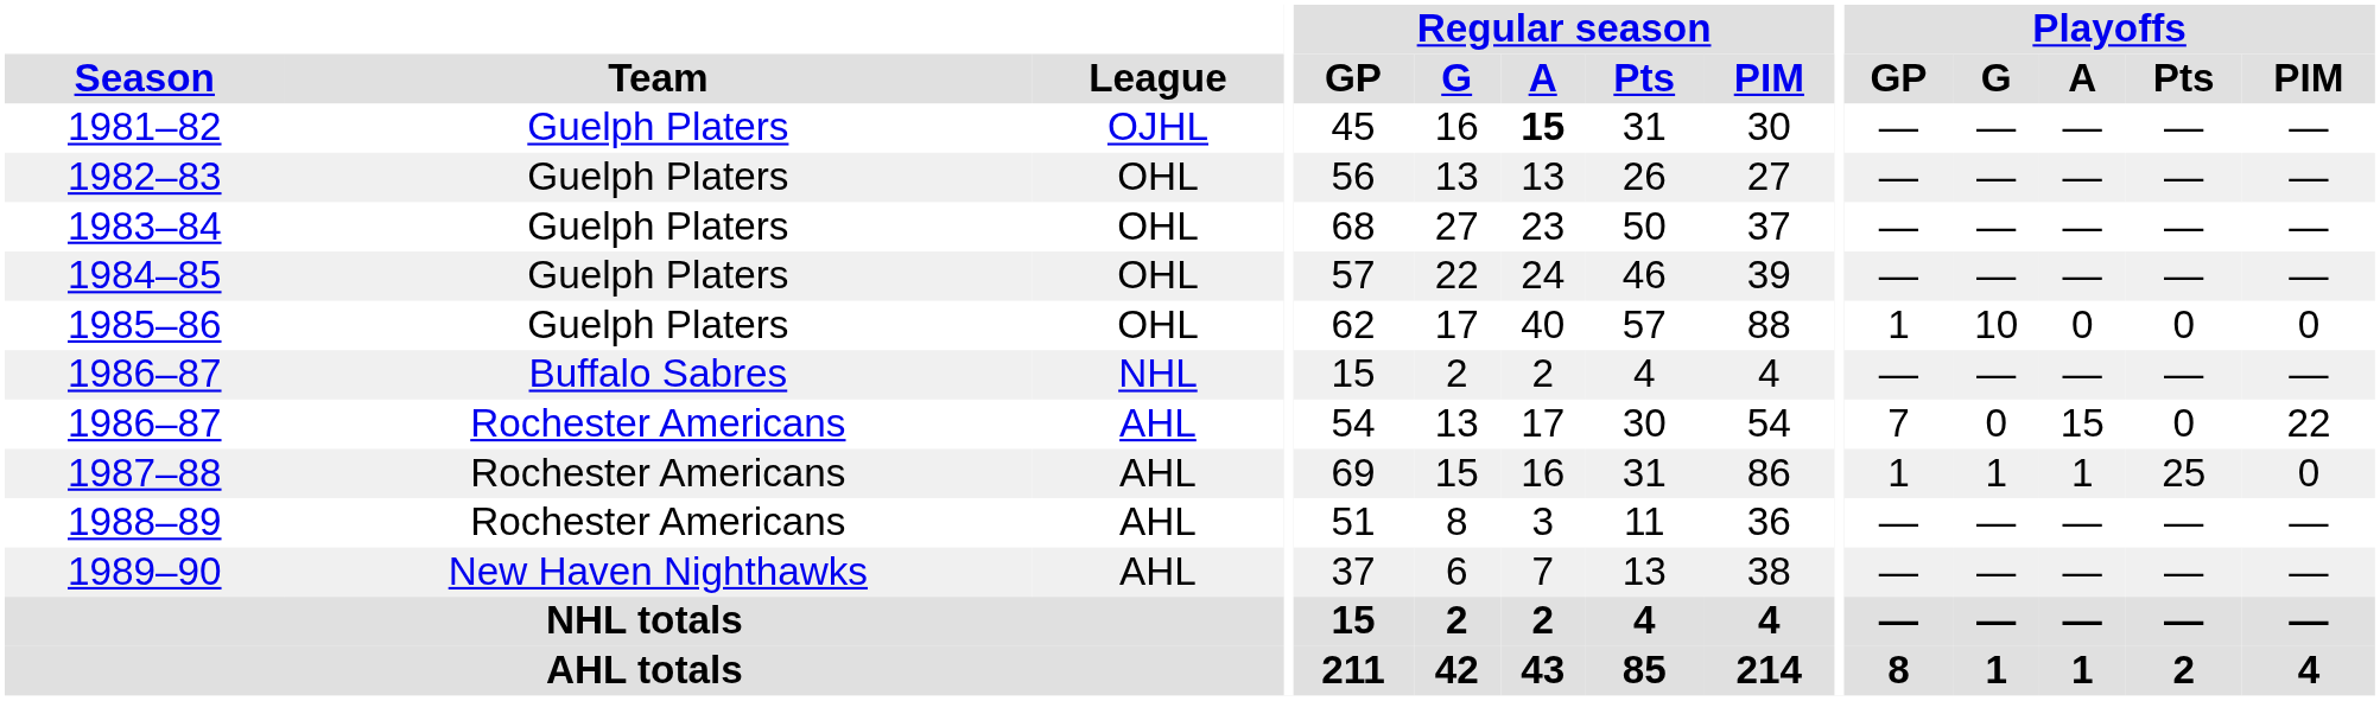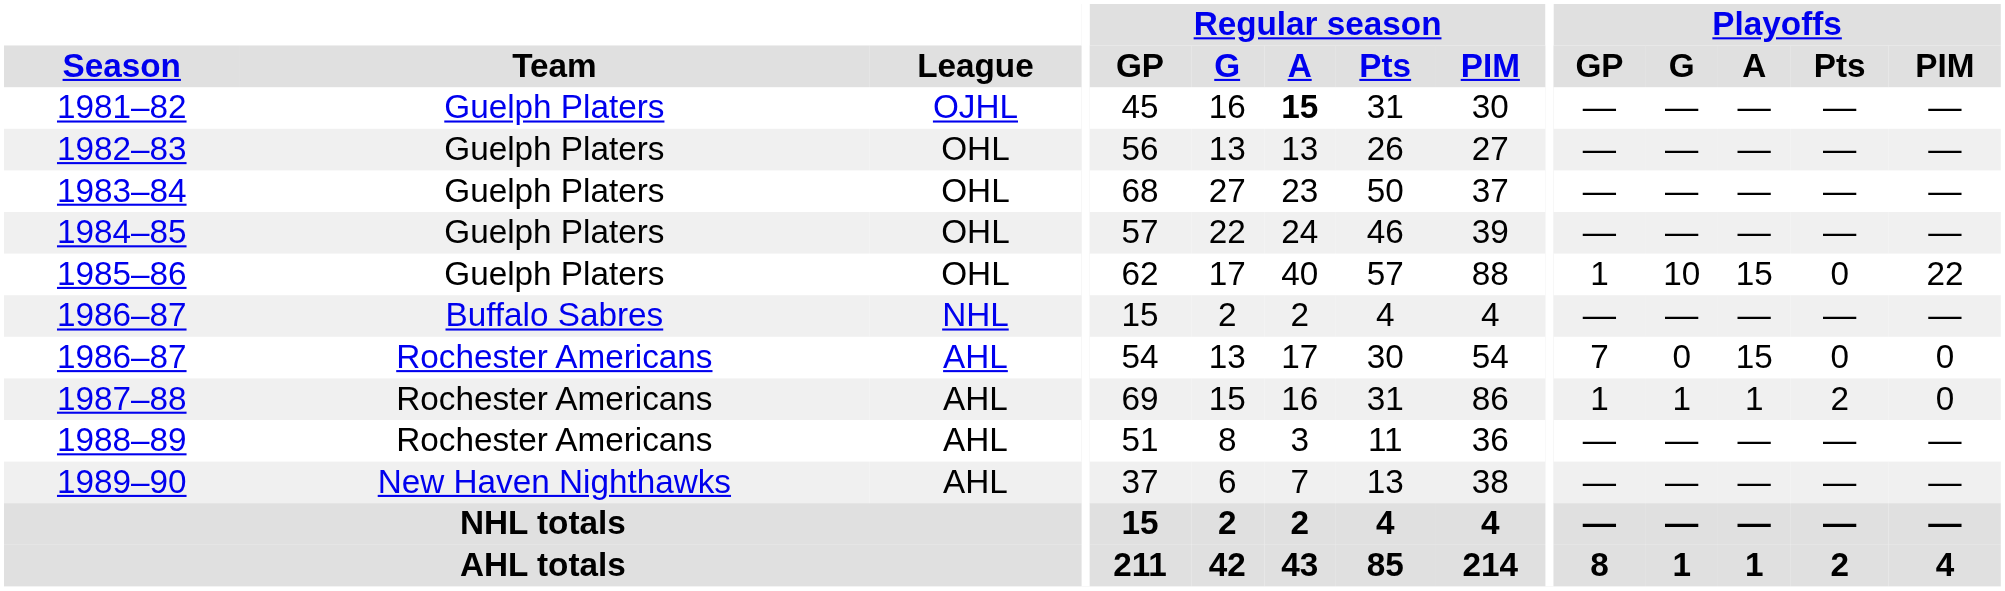 <table border="0" cellpadding="1" cellspacing="0" style="text-align:center; width:60em">
 <tr bgcolor="#e0e0e0">
 <th colspan="3" bgcolor="#ffffff"></th>
 <th rowspan="99" bgcolor="#ffffff"></th>
 <th colspan="5"><a href='#'>Regular season</a></th>
 <th rowspan="99" bgcolor="#ffffff"></th>
 <th colspan="5"><a href='#'>Playoffs</a></th>
 </tr>
 <tr bgcolor="#e0e0e0">
 <th><a href='#'>Season</a></th>
 <th>Team</th>
 <th>League</th>
 <th>GP</th>
 <th><a href='#'>G</a></th>
 <th><a href='#'>A</a></th>
 <th><a href='#'>Pts</a></th>
 <th><a href='#'>PIM</a></th>
 <th>GP</th>
 <th>G</th>
 <th>A</th>
 <th>Pts</th>
 <th>PIM</th>
 </tr>
 <tr>
 <td><a href='#'>1981–82</a></td>
 <td><a href='#'>Guelph Platers</a></td>
 <td><a href='#'>OJHL</a></td>
 <td>45</td>
 <td>16</td>
 <td><strong>15</strong></td>
 <td>31</td>
 <td>30</td>
 <td>—</td>
 <td>—</td>
 <td>—</td>
 <td>—</td>
 <td>—</td>
 </tr>
 <tr bgcolor="#f0f0f0">
 <td><a href='#'>1982–83</a></td>
 <td>Guelph Platers</td>
 <td>OHL</td>
 <td>56</td>
 <td>13</td>
 <td>13</td>
 <td>26</td>
 <td>27</td>
 <td>—</td>
 <td>—</td>
 <td>—</td>
 <td>—</td>
 <td>—</td>
 </tr>
 <tr>
 <td><a href='#'>1983–84</a></td>
 <td>Guelph Platers</td>
 <td>OHL</td>
 <td>68</td>
 <td>27</td>
 <td>23</td>
 <td>50</td>
 <td>37</td>
 <td>—</td>
 <td>—</td>
 <td>—</td>
 <td>—</td>
 <td>—</td>
 </tr>
 <tr bgcolor="#f0f0f0">
 <td><a href='#'>1984–85</a></td>
 <td>Guelph Platers</td>
 <td>OHL</td>
 <td>57</td>
 <td>22</td>
 <td>24</td>
 <td>46</td>
 <td>39</td>
 <td>—</td>
 <td>—</td>
 <td>—</td>
 <td>—</td>
 <td>—</td>
 </tr>
 <tr>
 <td><a href='#'>1985–86</a></td>
 <td>Guelph Platers</td>
 <td>OHL</td>
 <td>62</td>
 <td>17</td>
 <td>40</td>
 <td>57</td>
 <td>88</td>
 <td>1</td>
 <td>10</td>
+<td>15</td>
 <td>0</td>
-<td>0</td>
-<td>0</td>
+<td>22</td>
 </tr>
 <tr bgcolor="#f0f0f0">
 <td><a href='#'>1986–87</a></td>
 <td><a href='#'>Buffalo Sabres</a></td>
 <td><a href='#'>NHL</a></td>
 <td>15</td>
 <td>2</td>
 <td>2</td>
 <td>4</td>
 <td>4</td>
 <td>—</td>
 <td>—</td>
 <td>—</td>
 <td>—</td>
 <td>—</td>
 </tr>
 <tr>
 <td><a href='#'>1986–87</a></td>
 <td><a href='#'>Rochester Americans</a></td>
 <td><a href='#'>AHL</a></td>
 <td>54</td>
 <td>13</td>
 <td>17</td>
 <td>30</td>
 <td>54</td>
 <td>7</td>
 <td>0</td>
 <td>15</td>
 <td>0</td>
-<td>22</td>
+<td>0</td>
 </tr>
 <tr bgcolor="#f0f0f0">
 <td><a href='#'>1987–88</a></td>
 <td>Rochester Americans</td>
 <td>AHL</td>
 <td>69</td>
 <td>15</td>
 <td>16</td>
 <td>31</td>
 <td>86</td>
 <td>1</td>
 <td>1</td>
 <td>1</td>
-<td>25</td>
+<td>2</td>
 <td>0</td>
 </tr>
 <tr>
 <td><a href='#'>1988–89</a></td>
 <td>Rochester Americans</td>
 <td>AHL</td>
 <td>51</td>
 <td>8</td>
 <td>3</td>
 <td>11</td>
 <td>36</td>
 <td>—</td>
 <td>—</td>
 <td>—</td>
 <td>—</td>
 <td>—</td>
 </tr>
 <tr bgcolor="#f0f0f0">
 <td><a href='#'>1989–90</a></td>
 <td><a href='#'>New Haven Nighthawks</a></td>
 <td>AHL</td>
 <td>37</td>
 <td>6</td>
 <td>7</td>
 <td>13</td>
 <td>38</td>
 <td>—</td>
 <td>—</td>
 <td>—</td>
 <td>—</td>
 <td>—</td>
 </tr>
 <tr>
 </tr>
 <tr ALIGN="center" bgcolor="#e0e0e0">
 <th colspan="3">NHL totals</th>
 <th ALIGN="center">15</th>
 <th ALIGN="center">2</th>
 <th ALIGN="center">2</th>
 <th ALIGN="center">4</th>
 <th ALIGN="center">4</th>
 <th ALIGN="center">—</th>
 <th ALIGN="center">—</th>
 <th ALIGN="center">—</th>
 <th ALIGN="center">—</th>
 <th ALIGN="center">—</th>
 </tr>
 <tr>
 </tr>
 <tr ALIGN="center" bgcolor="#e0e0e0">
 <th colspan="3">AHL totals</th>
 <th ALIGN="center">211</th>
 <th ALIGN="center">42</th>
 <th ALIGN="center">43</th>
 <th ALIGN="center">85</th>
 <th ALIGN="center">214</th>
 <th ALIGN="center">8</th>
 <th ALIGN="center">1</th>
 <th ALIGN="center">1</th>
 <th ALIGN="center">2</th>
 <th ALIGN="center">4</th>
 </tr>
 </table>
